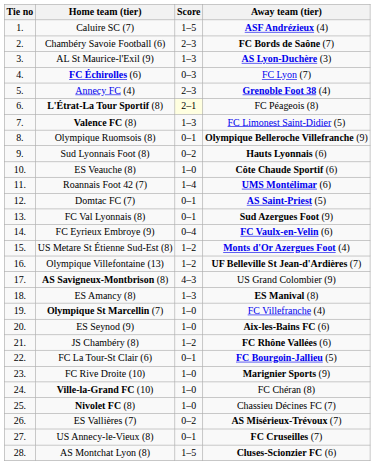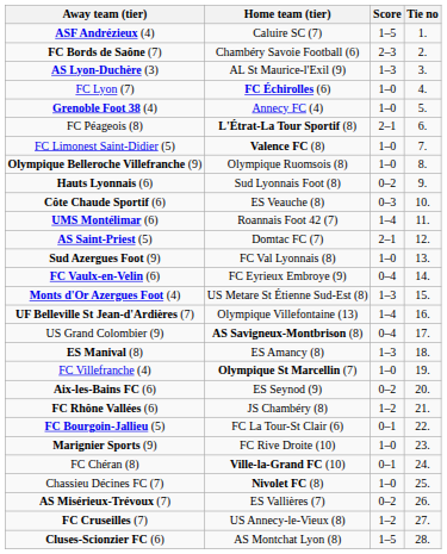 <table class="wikitable" style="text-align: center">
 <tr>
-<th>Tie no</th>
+<th>Away team (tier)</th>
 <th>Home team (tier)</th>
 <th>Score</th>
-<th>Away team (tier)</th>
+<th>Tie no</th>
 </tr>
 <tr>
-<td>1.</td>
+<td><strong><a href='#'>ASF Andrézieux</a></strong> (4)</td>
 <td>Caluire SC (7)</td>
 <td>1–5</td>
-<td><strong><a href='#'>ASF Andrézieux</a></strong> (4)</td>
+<td>1.</td>
 </tr>
 <tr>
-<td>2.</td>
+<td><strong>FC Bords de Saône</strong> (7)</td>
 <td>Chambéry Savoie Football (6)</td>
 <td>2–3</td>
-<td><strong>FC Bords de Saône</strong> (7)</td>
+<td>2.</td>
 </tr>
 <tr>
-<td>3.</td>
+<td><strong><a href='#'>AS Lyon-Duchère</a></strong> (3)</td>
 <td>AL St Maurice-l'Exil (9)</td>
 <td>1–3</td>
-<td><strong><a href='#'>AS Lyon-Duchère</a></strong> (3)</td>
+<td>3.</td>
 </tr>
 <tr>
+<td><a href='#'>FC Lyon</a> (7)</td>
+<td><strong><a href='#'>FC Échirolles</a></strong> (6)</td>
+<td>1–0</td>
 <td>4.</td>
-<td><strong><a href='#'>FC Échirolles</a></strong> (6)</td>
-<td>0–3</td>
-<td><a href='#'>FC Lyon</a> (7)</td>
 </tr>
 <tr>
+<td><strong><a href='#'>Grenoble Foot 38</a></strong> (4)</td>
+<td><a href='#'>Annecy FC</a> (4)</td>
+<td>1–0</td>
 <td>5.</td>
-<td><a href='#'>Annecy FC</a> (4)</td>
-<td>2–3 </td>
-<td><strong><a href='#'>Grenoble Foot 38</a></strong> (4)</td>
 </tr>
 <tr>
+<td>FC Péageois (8)</td>
+<td><strong>L'Étrat-La Tour Sportif</strong> (8)</td>
+<td>2–1</td>
 <td>6.</td>
-<td><strong>L'Étrat-La Tour Sportif</strong> (8)</td>
-<td style="background: lightyellow;">2–1</td>
-<td>FC Péageois (8)</td>
 </tr>
 <tr>
+<td><a href='#'>FC Limonest Saint-Didier</a> (5)</td>
+<td><strong>Valence FC</strong> (8)</td>
+<td>1–0</td>
 <td>7.</td>
-<td><strong>Valence FC</strong> (8)</td>
-<td>1–3</td>
-<td><a href='#'>FC Limonest Saint-Didier</a> (5)</td>
 </tr>
 <tr>
+<td><strong>Olympique Belleroche Villefranche</strong> (9)</td>
+<td>Olympique Ruomsois (8)</td>
+<td>1–0</td>
 <td>8.</td>
-<td>Olympique Ruomsois (8)</td>
-<td>0–1</td>
-<td><strong>Olympique Belleroche Villefranche</strong> (9)</td>
 </tr>
 <tr>
-<td>9.</td>
+<td><strong>Hauts Lyonnais</strong> (6)</td>
 <td>Sud Lyonnais Foot (8)</td>
 <td>0–2</td>
-<td><strong>Hauts Lyonnais</strong> (6)</td>
+<td>9.</td>
 </tr>
 <tr>
+<td><strong>Côte Chaude Sportif</strong> (6)</td>
+<td>ES Veauche (8)</td>
+<td>0–3</td>
 <td>10.</td>
-<td>ES Veauche (8)</td>
-<td>1–0</td>
-<td><strong>Côte Chaude Sportif</strong> (6)</td>
 </tr>
 <tr>
-<td>11.</td>
+<td><strong><a href='#'>UMS Montélimar</a></strong> (6)</td>
 <td>Roannais Foot 42 (7)</td>
 <td>1–4</td>
-<td><strong><a href='#'>UMS Montélimar</a></strong> (6)</td>
+<td>11.</td>
 </tr>
 <tr>
+<td><strong><a href='#'>AS Saint-Priest</a></strong> (5)</td>
+<td>Domtac FC (7)</td>
+<td>2–1</td>
 <td>12.</td>
-<td>Domtac FC (7)</td>
-<td>0–1 </td>
-<td><strong><a href='#'>AS Saint-Priest</a></strong> (5)</td>
 </tr>
 <tr>
+<td><strong>Sud Azergues Foot</strong> (9)</td>
+<td>FC Val Lyonnais (8)</td>
+<td>1–0</td>
 <td>13.</td>
-<td>FC Val Lyonnais (8)</td>
-<td>0–1</td>
-<td><strong>Sud Azergues Foot</strong> (9)</td>
 </tr>
 <tr>
-<td>14.</td>
+<td><strong><a href='#'>FC Vaulx-en-Velin</a></strong> (6)</td>
 <td>FC Eyrieux Embroye (9)</td>
 <td>0–4</td>
-<td><strong><a href='#'>FC Vaulx-en-Velin</a></strong> (6)</td>
+<td>14.</td>
 </tr>
 <tr>
+<td><strong><a href='#'>Monts d'Or Azergues Foot</a></strong> (4)</td>
+<td>US Metare St Étienne Sud-Est (8)</td>
+<td>1–3</td>
 <td>15.</td>
-<td>US Metare St Étienne Sud-Est (8)</td>
-<td>1–2</td>
-<td><strong><a href='#'>Monts d'Or Azergues Foot</a></strong> (4)</td>
 </tr>
 <tr>
+<td><strong>UF Belleville St Jean-d'Ardières</strong> (7)</td>
+<td>Olympique Villefontaine (13)</td>
+<td>1–4</td>
 <td>16.</td>
-<td>Olympique Villefontaine (13)</td>
-<td>1–2</td>
-<td><strong>UF Belleville St Jean-d'Ardières</strong> (7)</td>
 </tr>
 <tr>
+<td>US Grand Colombier (9)</td>
+<td><strong>AS Savigneux-Montbrison</strong> (8)</td>
+<td>0–4</td>
 <td>17.</td>
-<td><strong>AS Savigneux-Montbrison</strong> (8)</td>
-<td>4–3</td>
-<td>US Grand Colombier (9)</td>
 </tr>
 <tr>
-<td>18.</td>
+<td><strong>ES Manival</strong> (8)</td>
 <td>ES Amancy (8)</td>
 <td>1–3</td>
-<td><strong>ES Manival</strong> (8)</td>
+<td>18.</td>
 </tr>
 <tr>
-<td>19.</td>
+<td><a href='#'>FC Villefranche</a> (4)</td>
 <td><strong>Olympique St Marcellin</strong> (7)</td>
 <td>1–0 </td>
-<td><a href='#'>FC Villefranche</a> (4)</td>
+<td>19.</td>
 </tr>
 <tr>
+<td><strong>Aix-les-Bains FC</strong> (6)</td>
+<td>ES Seynod (9)</td>
+<td>0–2</td>
 <td>20.</td>
-<td>ES Seynod (9)</td>
-<td>1–0</td>
-<td><strong>Aix-les-Bains FC</strong> (6)</td>
 </tr>
 <tr>
-<td>21.</td>
+<td><strong>FC Rhône Vallées</strong> (6)</td>
 <td>JS Chambéry (8)</td>
 <td>1–2</td>
-<td><strong>FC Rhône Vallées</strong> (6)</td>
+<td>21.</td>
 </tr>
 <tr>
-<td>22.</td>
+<td><strong><a href='#'>FC Bourgoin-Jallieu</a></strong> (5)</td>
 <td>FC La Tour-St Clair (6)</td>
 <td>0–1</td>
-<td><strong><a href='#'>FC Bourgoin-Jallieu</a></strong> (5)</td>
+<td>22.</td>
 </tr>
 <tr>
-<td>23.</td>
+<td><strong>Marignier Sports</strong> (9)</td>
 <td>FC Rive Droite (10)</td>
 <td>1–0  </td>
-<td><strong>Marignier Sports</strong> (9)</td>
+<td>23.</td>
 </tr>
 <tr>
+<td>FC Chéran (8)</td>
+<td><strong>Ville-la-Grand FC</strong> (10)</td>
+<td>0–1</td>
 <td>24.</td>
-<td><strong>Ville-la-Grand FC</strong> (10)</td>
-<td>1–0</td>
-<td>FC Chéran (8)</td>
 </tr>
 <tr>
-<td>25.</td>
+<td>Chassieu Décines FC (7)</td>
 <td><strong>Nivolet FC</strong> (8)</td>
 <td>1–0</td>
-<td>Chassieu Décines FC (7)</td>
+<td>25.</td>
 </tr>
 <tr>
-<td>26.</td>
+<td><strong>AS Misérieux-Trévoux</strong> (7)</td>
 <td>ES Vallières (7)</td>
 <td>0–2</td>
-<td><strong>AS Misérieux-Trévoux</strong> (7)</td>
+<td>26.</td>
 </tr>
 <tr>
+<td><strong>FC Cruseilles</strong> (7)</td>
+<td>US Annecy-le-Vieux (8)</td>
+<td>1–2</td>
 <td>27.</td>
-<td>US Annecy-le-Vieux (8)</td>
-<td>0–1</td>
-<td><strong>FC Cruseilles</strong> (7)</td>
 </tr>
 <tr>
-<td>28.</td>
+<td><strong>Cluses-Scionzier FC</strong> (6)</td>
 <td>AS Montchat Lyon (8)</td>
 <td>1–5</td>
-<td><strong>Cluses-Scionzier FC</strong> (6)</td>
+<td>28.</td>
 </tr>
 </table>
